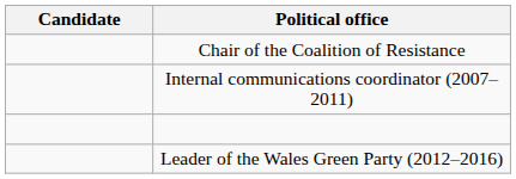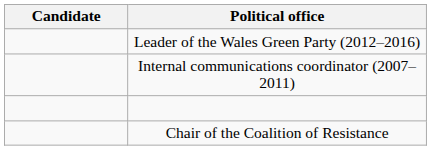 <table class="wikitable sortable" style="text-align:center">
 <tr>
 <th scope = "col" style = "width: 120px;">Candidate</th>
 <th scope = "col" style = "width: 300px;">Political office</th>
 </tr>
 <tr>
 <td><br></td>
-<td>Chair of the Coalition of Resistance</td>
+<td>Leader of the Wales Green Party (2012–2016)</td>
 </tr>
 <tr>
 <td><br></td>
 <td>Internal communications coordinator (2007–2011)</td>
 </tr>
 <tr>
 <td><br></td>
 <td></td>
 </tr>
 <tr>
 <td><br></td>
-<td>Leader of the Wales Green Party (2012–2016)</td>
+<td>Chair of the Coalition of Resistance</td>
 </tr>
 </table>
